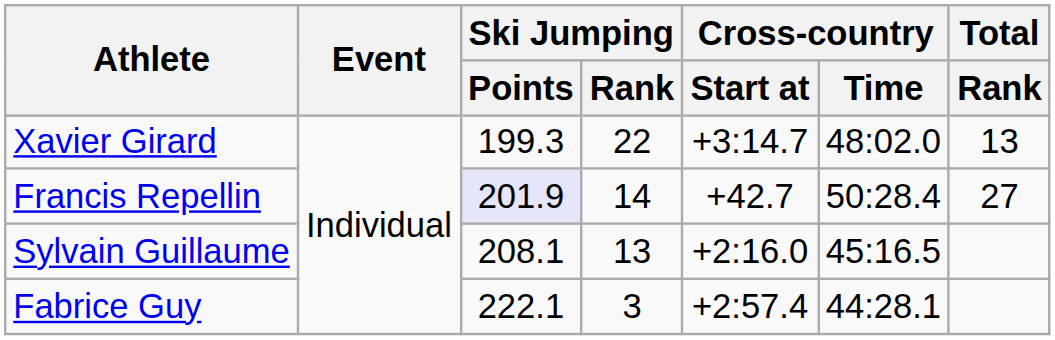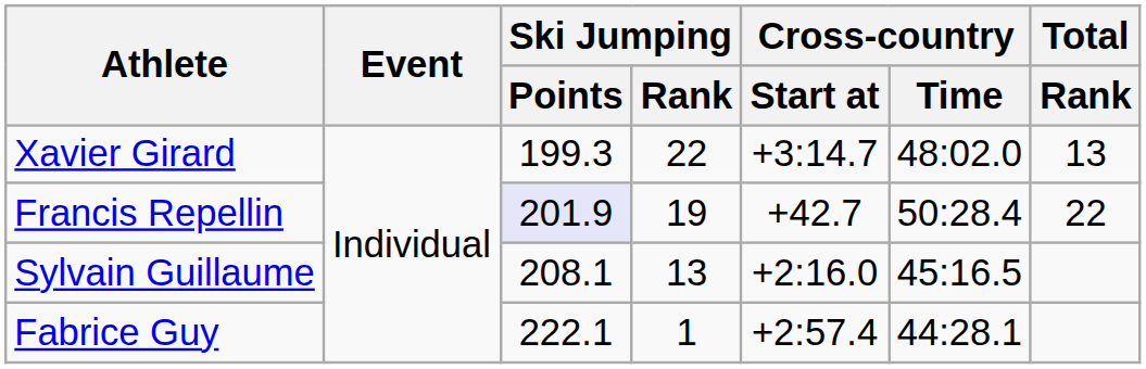 <table class="wikitable" style="font-size:90%">
 <tr>
 <th rowspan="2">Athlete</th>
 <th rowspan="2">Event</th>
 <th colspan="2">Ski Jumping</th>
 <th colspan="2">Cross-country</th>
 <th colspan="2">Total</th>
 </tr>
 <tr>
 <th>Points</th>
 <th>Rank</th>
 <th>Start at</th>
 <th>Time</th>
 <th>Rank</th>
 </tr>
 <tr>
 <td><a href='#'>Xavier Girard</a></td>
 <td rowspan="4">Individual</td>
 <td align="center">199.3</td>
 <td align="center">22</td>
 <td align="center">+3:14.7</td>
 <td align="center">48:02.0</td>
 <td align="center">13</td>
 </tr>
 <tr>
 <td><a href='#'>Francis Repellin</a></td>
 <td align="center" style="background: lavender;">201.9</td>
-<td align="center">14</td>
+<td align="center">19</td>
 <td align="center">+42.7</td>
 <td align="center">50:28.4</td>
-<td align="center">27</td>
+<td align="center">22</td>
 </tr>
 <tr>
 <td><a href='#'>Sylvain Guillaume</a></td>
 <td align="center">208.1</td>
 <td align="center">13</td>
 <td align="center">+2:16.0</td>
 <td align="center">45:16.5</td>
 <td align="center"></td>
 </tr>
 <tr>
 <td><a href='#'>Fabrice Guy</a></td>
 <td align="center">222.1</td>
-<td align="center">3</td>
+<td align="center">1</td>
 <td align="center">+2:57.4</td>
 <td align="center">44:28.1</td>
 <td align="center"></td>
 </tr>
 </table>
